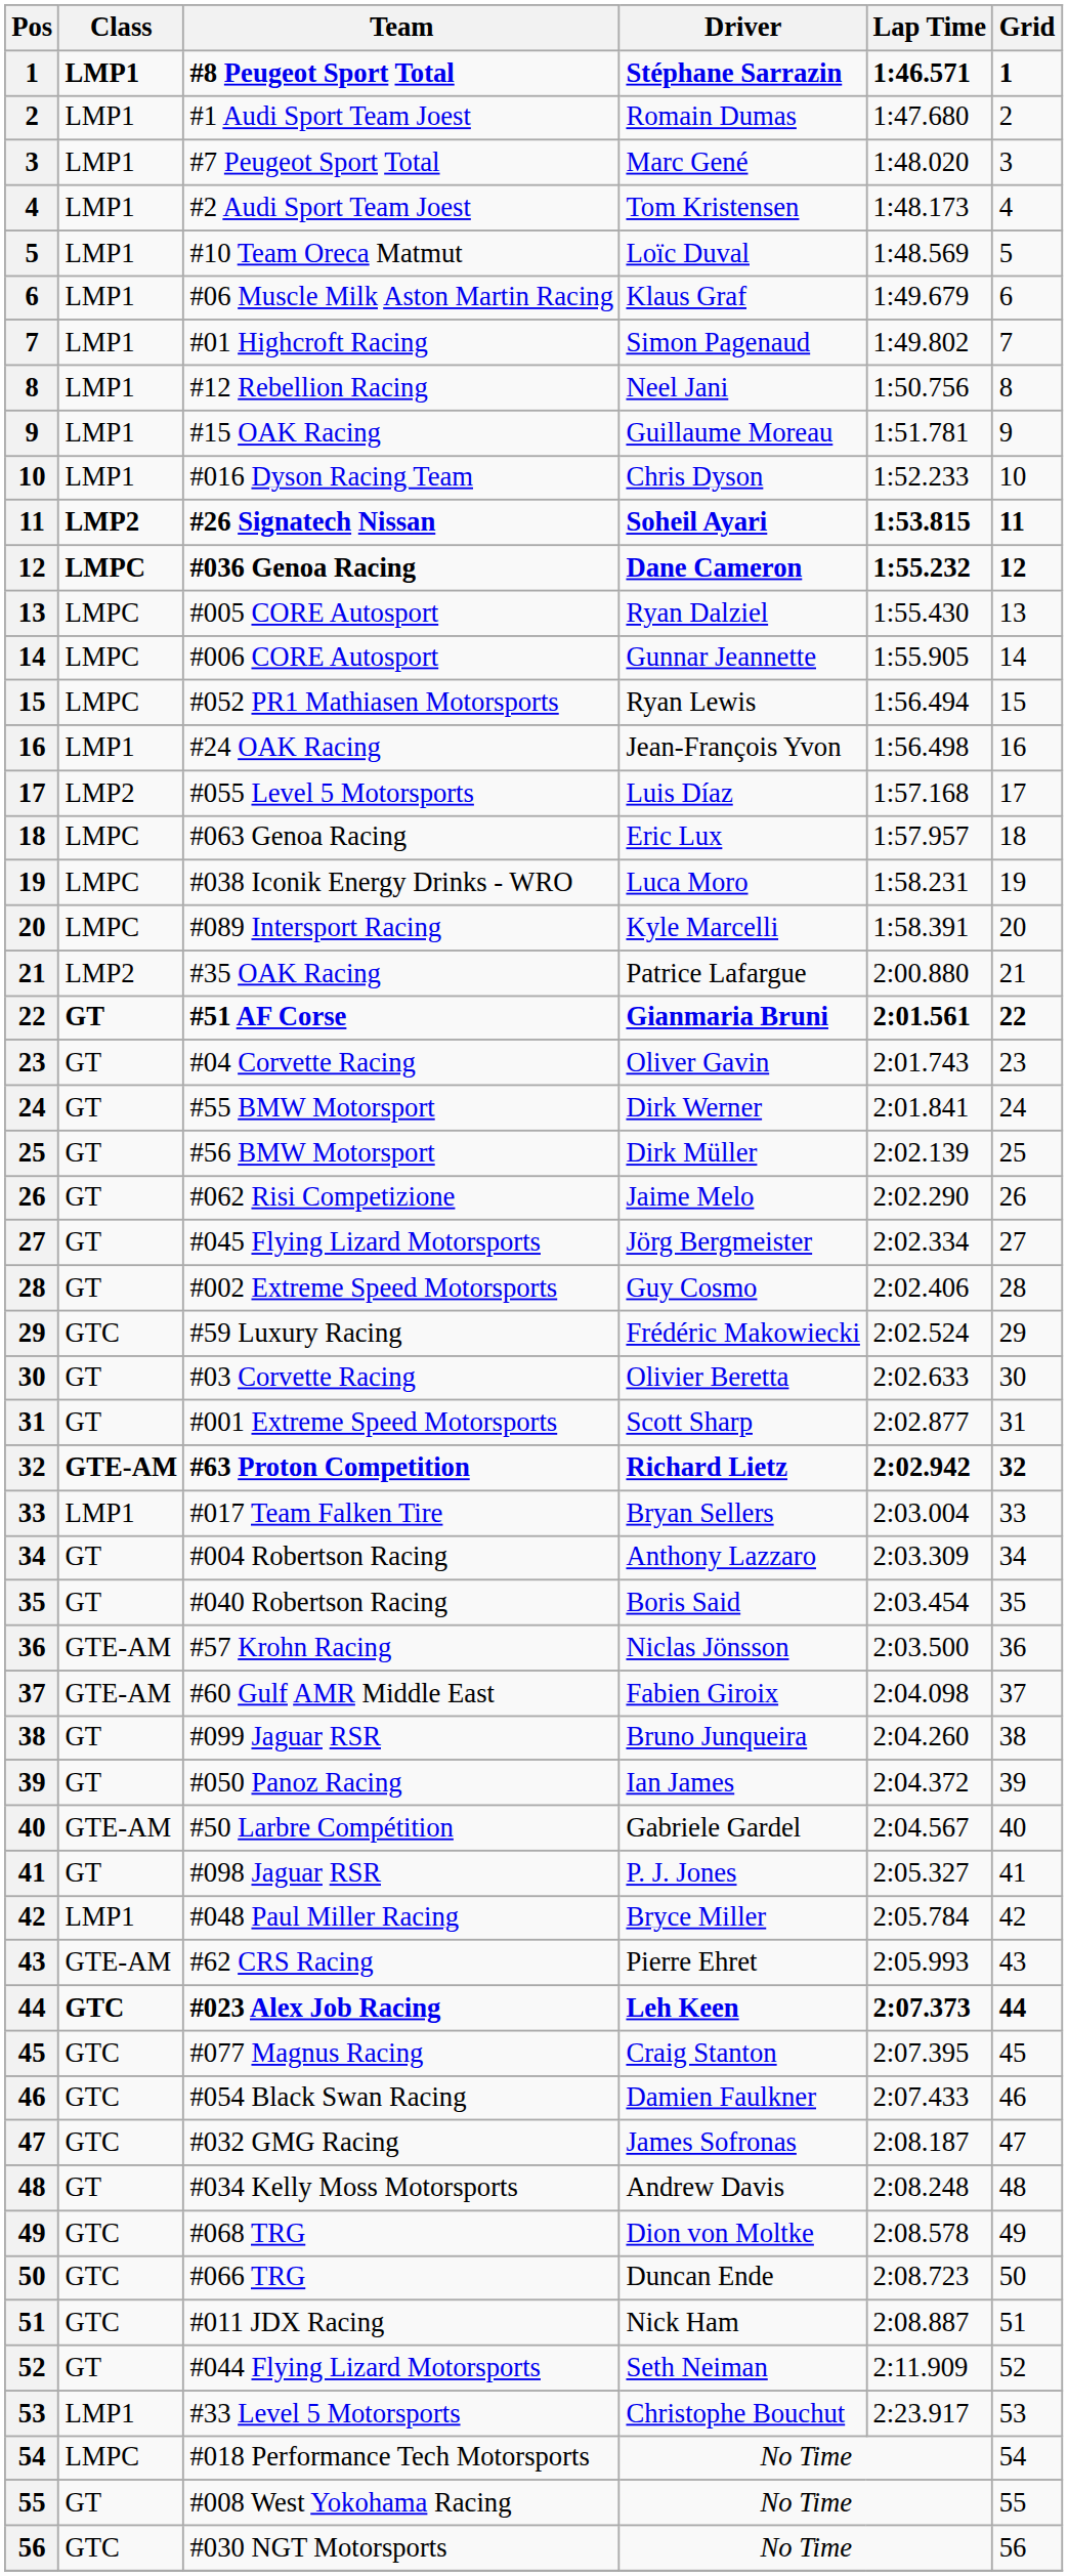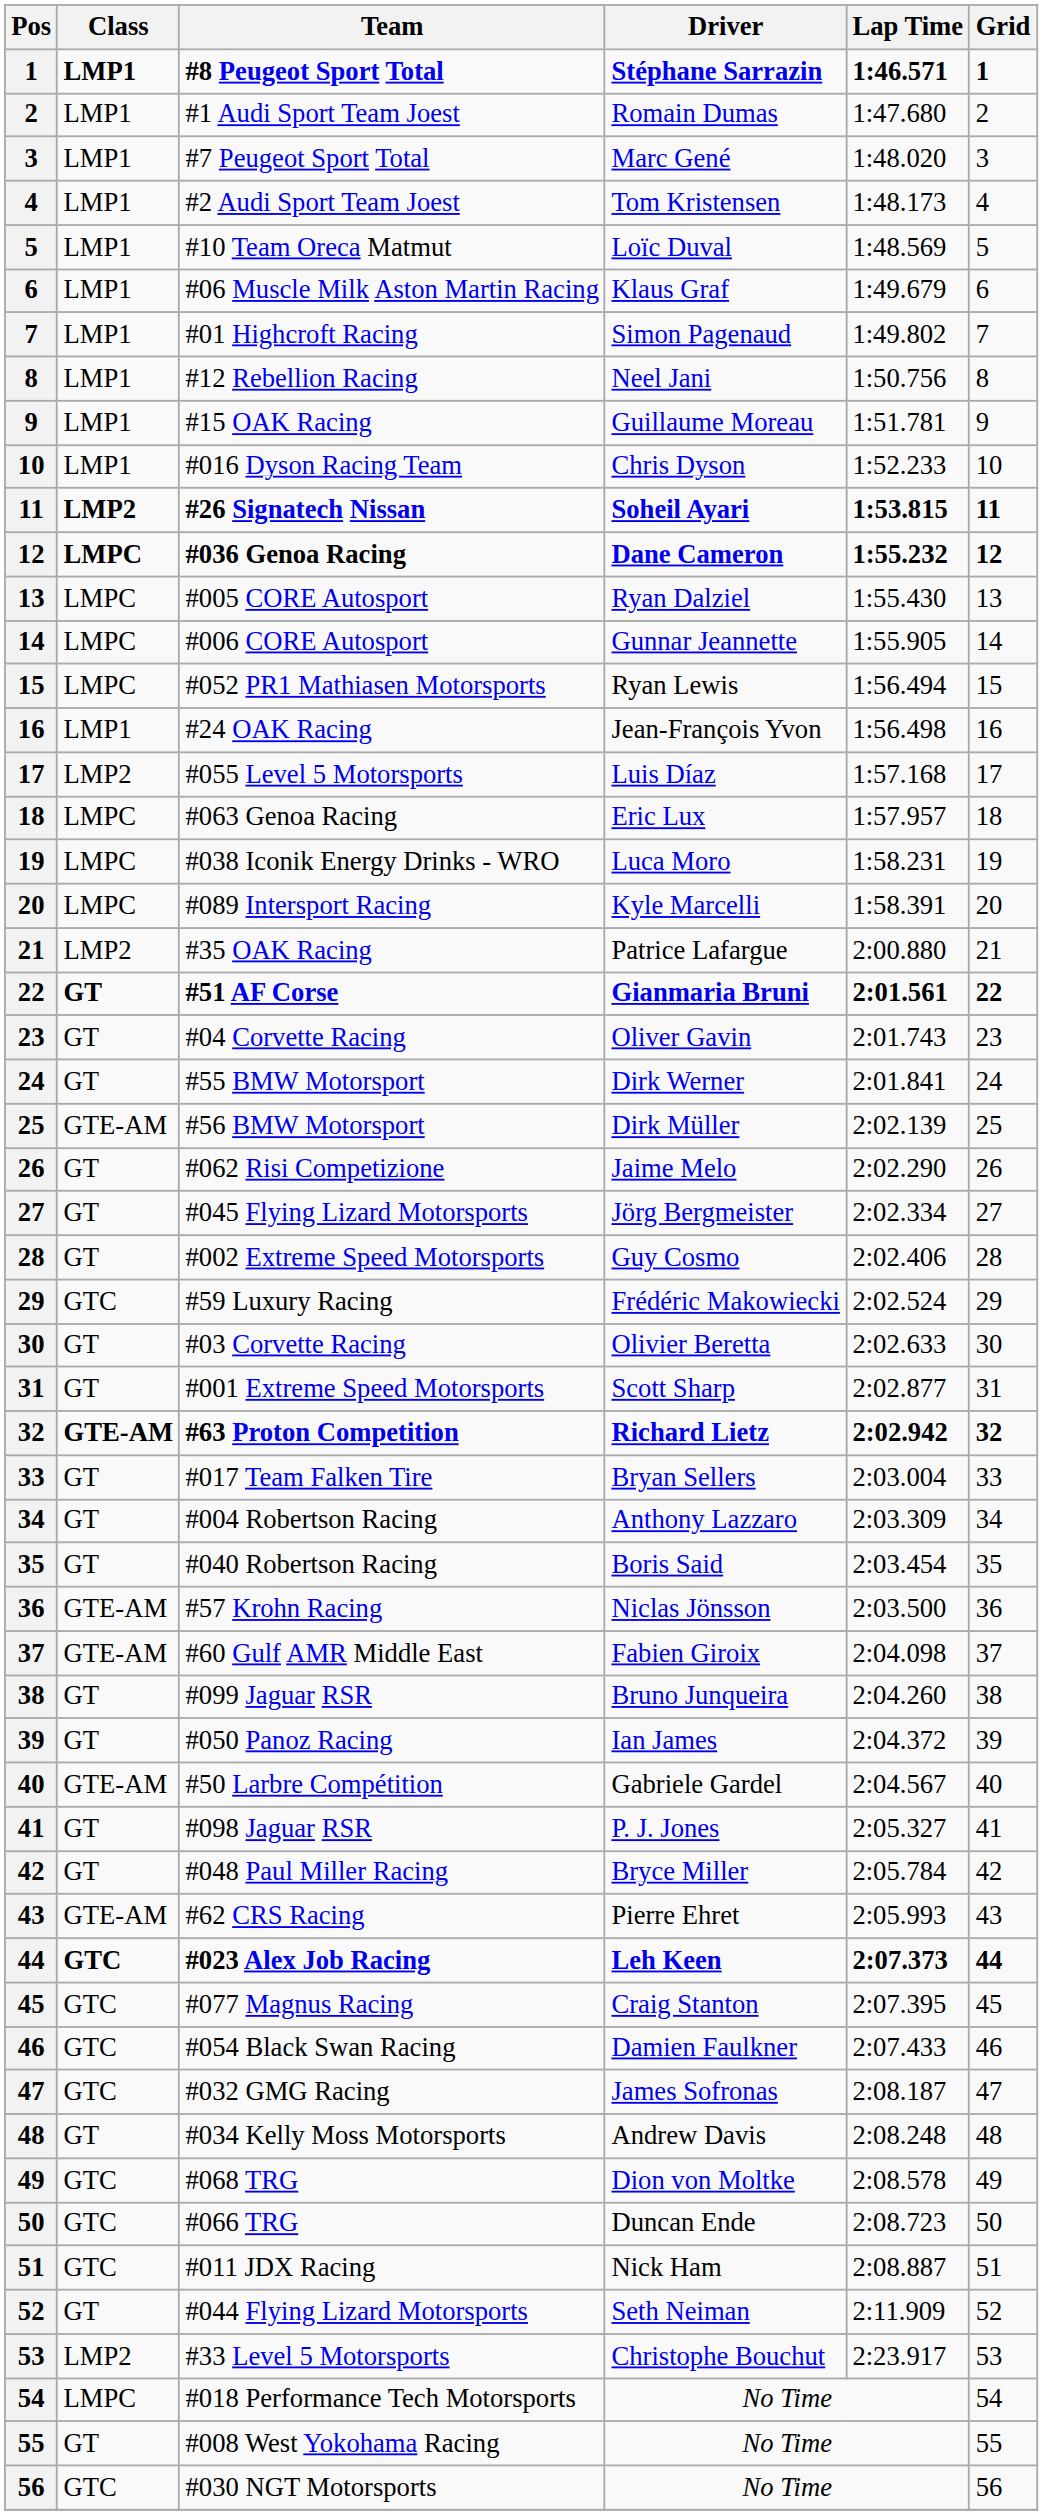 <table class="wikitable" style="font-size: 90%;">
 <tr>
 <th>Pos</th>
 <th>Class</th>
 <th>Team</th>
 <th>Driver</th>
 <th>Lap Time</th>
 <th>Grid</th>
 </tr>
 <tr style="font-weight:bold">
 <th>1</th>
 <td>LMP1</td>
 <td>#8 <a href='#'>Peugeot Sport</a> <a href='#'>Total</a></td>
 <td><a href='#'>Stéphane Sarrazin</a></td>
 <td>1:46.571</td>
 <td>1</td>
 </tr>
 <tr>
 <th>2</th>
 <td>LMP1</td>
 <td>#1 <a href='#'>Audi Sport Team Joest</a></td>
 <td><a href='#'>Romain Dumas</a></td>
 <td>1:47.680</td>
 <td>2</td>
 </tr>
 <tr>
 <th>3</th>
 <td>LMP1</td>
 <td>#7 <a href='#'>Peugeot Sport</a> <a href='#'>Total</a></td>
 <td><a href='#'>Marc Gené</a></td>
 <td>1:48.020</td>
 <td>3</td>
 </tr>
 <tr>
 <th>4</th>
 <td>LMP1</td>
 <td>#2 <a href='#'>Audi Sport Team Joest</a></td>
 <td><a href='#'>Tom Kristensen</a></td>
 <td>1:48.173</td>
 <td>4</td>
 </tr>
 <tr>
 <th>5</th>
 <td>LMP1</td>
 <td>#10 <a href='#'>Team Oreca</a> Matmut</td>
 <td><a href='#'>Loïc Duval</a></td>
 <td>1:48.569</td>
 <td>5</td>
 </tr>
 <tr>
 <th>6</th>
 <td>LMP1</td>
 <td>#06 <a href='#'>Muscle Milk</a> <a href='#'>Aston Martin Racing</a></td>
 <td><a href='#'>Klaus Graf</a></td>
 <td>1:49.679</td>
 <td>6</td>
 </tr>
 <tr>
 <th>7</th>
 <td>LMP1</td>
 <td>#01 <a href='#'>Highcroft Racing</a></td>
 <td><a href='#'>Simon Pagenaud</a></td>
 <td>1:49.802</td>
 <td>7</td>
 </tr>
 <tr>
 <th>8</th>
 <td>LMP1</td>
 <td>#12 <a href='#'>Rebellion Racing</a></td>
 <td><a href='#'>Neel Jani</a></td>
 <td>1:50.756</td>
 <td>8</td>
 </tr>
 <tr>
 <th>9</th>
 <td>LMP1</td>
 <td>#15 <a href='#'>OAK Racing</a></td>
 <td><a href='#'>Guillaume Moreau</a></td>
 <td>1:51.781</td>
 <td>9</td>
 </tr>
 <tr>
 <th>10</th>
 <td>LMP1</td>
 <td>#016 <a href='#'>Dyson Racing Team</a></td>
 <td><a href='#'>Chris Dyson</a></td>
 <td>1:52.233</td>
 <td>10</td>
 </tr>
 <tr style="font-weight:bold">
 <th>11</th>
 <td>LMP2</td>
 <td>#26 <a href='#'>Signatech</a> <a href='#'>Nissan</a></td>
 <td><a href='#'>Soheil Ayari</a></td>
 <td>1:53.815</td>
 <td>11</td>
 </tr>
 <tr style="font-weight:bold">
 <th>12</th>
 <td>LMPC</td>
 <td>#036 Genoa Racing</td>
 <td><a href='#'>Dane Cameron</a></td>
 <td>1:55.232</td>
 <td>12</td>
 </tr>
 <tr>
 <th>13</th>
 <td>LMPC</td>
 <td>#005 <a href='#'>CORE Autosport</a></td>
 <td><a href='#'>Ryan Dalziel</a></td>
 <td>1:55.430</td>
 <td>13</td>
 </tr>
 <tr>
 <th>14</th>
 <td>LMPC</td>
 <td>#006 <a href='#'>CORE Autosport</a></td>
 <td><a href='#'>Gunnar Jeannette</a></td>
 <td>1:55.905</td>
 <td>14</td>
 </tr>
 <tr>
 <th>15</th>
 <td>LMPC</td>
 <td>#052 <a href='#'>PR1 Mathiasen Motorsports</a></td>
 <td>Ryan Lewis</td>
 <td>1:56.494</td>
 <td>15</td>
 </tr>
 <tr>
 <th>16</th>
 <td>LMP1</td>
 <td>#24 <a href='#'>OAK Racing</a></td>
 <td>Jean-François Yvon</td>
 <td>1:56.498</td>
 <td>16</td>
 </tr>
 <tr>
 <th>17</th>
 <td>LMP2</td>
 <td>#055 <a href='#'>Level 5 Motorsports</a></td>
 <td><a href='#'>Luis Díaz</a></td>
 <td>1:57.168</td>
 <td>17</td>
 </tr>
 <tr>
 <th>18</th>
 <td>LMPC</td>
 <td>#063 Genoa Racing</td>
 <td><a href='#'>Eric Lux</a></td>
 <td>1:57.957</td>
 <td>18</td>
 </tr>
 <tr>
 <th>19</th>
 <td>LMPC</td>
 <td>#038 Iconik Energy Drinks - WRO</td>
 <td><a href='#'>Luca Moro</a></td>
 <td>1:58.231</td>
 <td>19</td>
 </tr>
 <tr>
 <th>20</th>
 <td>LMPC</td>
 <td>#089 <a href='#'>Intersport Racing</a></td>
 <td><a href='#'>Kyle Marcelli</a></td>
 <td>1:58.391</td>
 <td>20</td>
 </tr>
 <tr>
 <th>21</th>
 <td>LMP2</td>
 <td>#35 <a href='#'>OAK Racing</a></td>
 <td>Patrice Lafargue</td>
 <td>2:00.880</td>
 <td>21</td>
 </tr>
 <tr style="font-weight:bold">
 <th>22</th>
 <td>GT</td>
 <td>#51 <a href='#'>AF Corse</a></td>
 <td><a href='#'>Gianmaria Bruni</a></td>
 <td>2:01.561</td>
 <td>22</td>
 </tr>
 <tr>
 <th>23</th>
 <td>GT</td>
 <td>#04 <a href='#'>Corvette Racing</a></td>
 <td><a href='#'>Oliver Gavin</a></td>
 <td>2:01.743</td>
 <td>23</td>
 </tr>
 <tr>
 <th>24</th>
 <td>GT</td>
 <td>#55 <a href='#'>BMW Motorsport</a></td>
 <td><a href='#'>Dirk Werner</a></td>
 <td>2:01.841</td>
 <td>24</td>
 </tr>
 <tr>
 <th>25</th>
-<td>GT</td>
+<td>GTE-AM</td>
 <td>#56 <a href='#'>BMW Motorsport</a></td>
 <td><a href='#'>Dirk Müller</a></td>
 <td>2:02.139</td>
 <td>25</td>
 </tr>
 <tr>
 <th>26</th>
 <td>GT</td>
 <td>#062 <a href='#'>Risi Competizione</a></td>
 <td><a href='#'>Jaime Melo</a></td>
 <td>2:02.290</td>
 <td>26</td>
 </tr>
 <tr>
 <th>27</th>
 <td>GT</td>
 <td>#045 <a href='#'>Flying Lizard Motorsports</a></td>
 <td><a href='#'>Jörg Bergmeister</a></td>
 <td>2:02.334</td>
 <td>27</td>
 </tr>
 <tr>
 <th>28</th>
 <td>GT</td>
 <td>#002 <a href='#'>Extreme Speed Motorsports</a></td>
 <td><a href='#'>Guy Cosmo</a></td>
 <td>2:02.406</td>
 <td>28</td>
 </tr>
 <tr>
 <th>29</th>
 <td>GTC</td>
 <td>#59 Luxury Racing</td>
 <td><a href='#'>Frédéric Makowiecki</a></td>
 <td>2:02.524</td>
 <td>29</td>
 </tr>
 <tr>
 <th>30</th>
 <td>GT</td>
 <td>#03 <a href='#'>Corvette Racing</a></td>
 <td><a href='#'>Olivier Beretta</a></td>
 <td>2:02.633</td>
 <td>30</td>
 </tr>
 <tr>
 <th>31</th>
 <td>GT</td>
 <td>#001 <a href='#'>Extreme Speed Motorsports</a></td>
 <td><a href='#'>Scott Sharp</a></td>
 <td>2:02.877</td>
 <td>31</td>
 </tr>
 <tr style="font-weight:bold">
 <th>32</th>
 <td>GTE-AM</td>
 <td>#63 <a href='#'>Proton Competition</a></td>
 <td><a href='#'>Richard Lietz</a></td>
 <td>2:02.942</td>
 <td>32</td>
 </tr>
 <tr>
 <th>33</th>
-<td>LMP1</td>
+<td>GT</td>
 <td>#017 <a href='#'>Team Falken Tire</a></td>
 <td><a href='#'>Bryan Sellers</a></td>
 <td>2:03.004</td>
 <td>33</td>
 </tr>
 <tr>
 <th>34</th>
 <td>GT</td>
 <td>#004 Robertson Racing</td>
 <td><a href='#'>Anthony Lazzaro</a></td>
 <td>2:03.309</td>
 <td>34</td>
 </tr>
 <tr>
 <th>35</th>
 <td>GT</td>
 <td>#040 Robertson Racing</td>
 <td><a href='#'>Boris Said</a></td>
 <td>2:03.454</td>
 <td>35</td>
 </tr>
 <tr>
 <th>36</th>
 <td>GTE-AM</td>
 <td>#57 <a href='#'>Krohn Racing</a></td>
 <td><a href='#'>Niclas Jönsson</a></td>
 <td>2:03.500</td>
 <td>36</td>
 </tr>
 <tr>
 <th>37</th>
 <td>GTE-AM</td>
 <td>#60 <a href='#'>Gulf</a> <a href='#'>AMR</a> Middle East</td>
 <td><a href='#'>Fabien Giroix</a></td>
 <td>2:04.098</td>
 <td>37</td>
 </tr>
 <tr>
 <th>38</th>
 <td>GT</td>
 <td>#099 <a href='#'>Jaguar</a> <a href='#'>RSR</a></td>
 <td><a href='#'>Bruno Junqueira</a></td>
 <td>2:04.260</td>
 <td>38</td>
 </tr>
 <tr>
 <th>39</th>
 <td>GT</td>
 <td>#050 <a href='#'>Panoz Racing</a></td>
 <td><a href='#'>Ian James</a></td>
 <td>2:04.372</td>
 <td>39</td>
 </tr>
 <tr>
 <th>40</th>
 <td>GTE-AM</td>
 <td>#50 <a href='#'>Larbre Compétition</a></td>
 <td>Gabriele Gardel</td>
 <td>2:04.567</td>
 <td>40</td>
 </tr>
 <tr>
 <th>41</th>
 <td>GT</td>
 <td>#098 <a href='#'>Jaguar</a> <a href='#'>RSR</a></td>
 <td><a href='#'>P. J. Jones</a></td>
 <td>2:05.327</td>
 <td>41</td>
 </tr>
 <tr>
 <th>42</th>
-<td>LMP1</td>
+<td>GT</td>
 <td>#048 <a href='#'>Paul Miller Racing</a></td>
 <td><a href='#'>Bryce Miller</a></td>
 <td>2:05.784</td>
 <td>42</td>
 </tr>
 <tr>
 <th>43</th>
 <td>GTE-AM</td>
 <td>#62 <a href='#'>CRS Racing</a></td>
 <td>Pierre Ehret</td>
 <td>2:05.993</td>
 <td>43</td>
 </tr>
 <tr style="font-weight:bold">
 <th>44</th>
 <td>GTC</td>
 <td>#023 <a href='#'>Alex Job Racing</a></td>
 <td><a href='#'>Leh Keen</a></td>
 <td>2:07.373</td>
 <td>44</td>
 </tr>
 <tr>
 <th>45</th>
 <td>GTC</td>
 <td>#077 <a href='#'>Magnus Racing</a></td>
 <td><a href='#'>Craig Stanton</a></td>
 <td>2:07.395</td>
 <td>45</td>
 </tr>
 <tr>
 <th>46</th>
 <td>GTC</td>
 <td>#054 Black Swan Racing</td>
 <td><a href='#'>Damien Faulkner</a></td>
 <td>2:07.433</td>
 <td>46</td>
 </tr>
 <tr>
 <th>47</th>
 <td>GTC</td>
 <td>#032 GMG Racing</td>
 <td><a href='#'>James Sofronas</a></td>
 <td>2:08.187</td>
 <td>47</td>
 </tr>
 <tr>
 <th>48</th>
 <td>GT</td>
 <td>#034 Kelly Moss Motorsports</td>
 <td>Andrew Davis</td>
 <td>2:08.248</td>
 <td>48</td>
 </tr>
 <tr>
 <th>49</th>
 <td>GTC</td>
 <td>#068 <a href='#'>TRG</a></td>
 <td><a href='#'>Dion von Moltke</a></td>
 <td>2:08.578</td>
 <td>49</td>
 </tr>
 <tr>
 <th>50</th>
 <td>GTC</td>
 <td>#066 <a href='#'>TRG</a></td>
 <td>Duncan Ende</td>
 <td>2:08.723</td>
 <td>50</td>
 </tr>
 <tr>
 <th>51</th>
 <td>GTC</td>
 <td>#011 JDX Racing</td>
 <td>Nick Ham</td>
 <td>2:08.887</td>
 <td>51</td>
 </tr>
 <tr>
 <th>52</th>
 <td>GT</td>
 <td>#044 <a href='#'>Flying Lizard Motorsports</a></td>
 <td><a href='#'>Seth Neiman</a></td>
 <td>2:11.909</td>
 <td>52</td>
 </tr>
 <tr>
 <th>53</th>
-<td>LMP1</td>
+<td>LMP2</td>
 <td>#33 <a href='#'>Level 5 Motorsports</a></td>
 <td><a href='#'>Christophe Bouchut</a></td>
 <td>2:23.917</td>
 <td>53</td>
 </tr>
 <tr>
 <th>54</th>
 <td>LMPC</td>
 <td>#018 Performance Tech Motorsports</td>
 <td colspan=2 align="center"><em>No Time</em></td>
 <td>54</td>
 </tr>
 <tr>
 <th>55</th>
 <td>GT</td>
 <td>#008 West <a href='#'>Yokohama</a> Racing</td>
 <td colspan=2 align="center"><em>No Time</em></td>
 <td>55</td>
 </tr>
 <tr>
 <th>56</th>
 <td>GTC</td>
 <td>#030 NGT Motorsports</td>
 <td colspan=2 align="center"><em>No Time</em></td>
 <td>56</td>
 </tr>
 <tr>
 </tr>
 </table>
